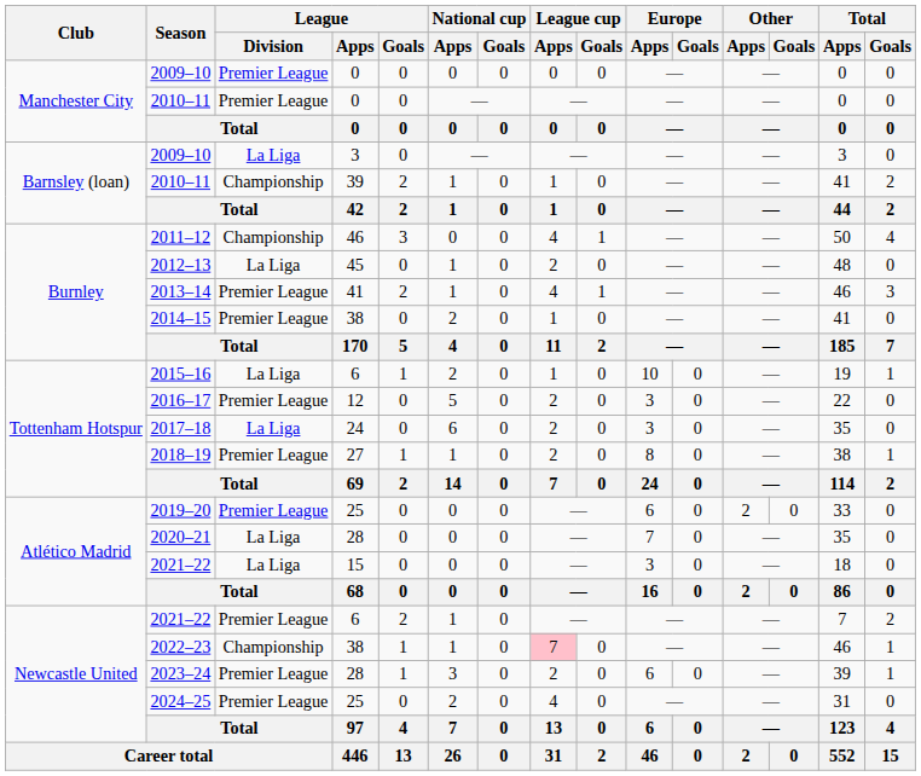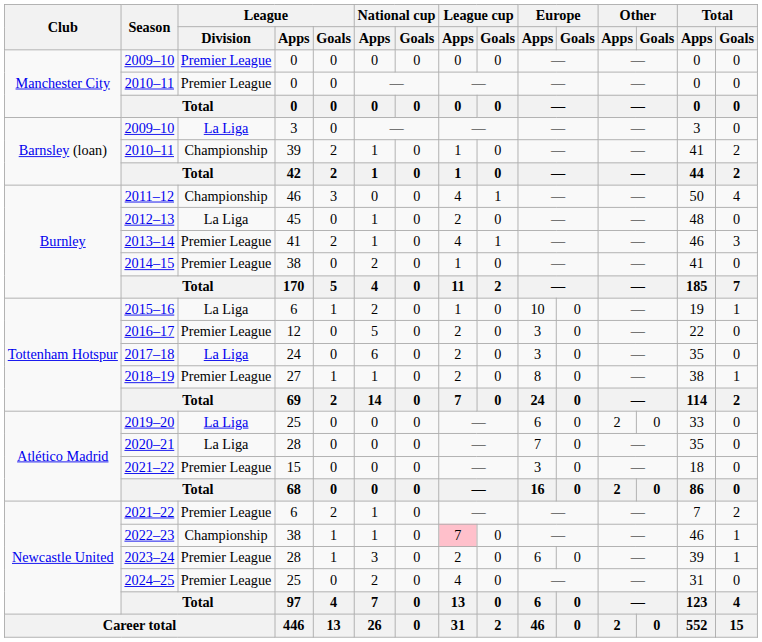 <table class="wikitable" style="text-align: center;">
 <tr>
 <th rowspan="2">Club</th>
 <th rowspan="2">Season</th>
 <th colspan="3">League</th>
 <th colspan="2">National cup</th>
 <th colspan="2">League cup</th>
 <th colspan="2">Europe</th>
 <th colspan="2">Other</th>
 <th colspan="2">Total</th>
 </tr>
 <tr>
 <th>Division</th>
 <th>Apps</th>
 <th>Goals</th>
 <th>Apps</th>
 <th>Goals</th>
 <th>Apps</th>
 <th>Goals</th>
 <th>Apps</th>
 <th>Goals</th>
 <th>Apps</th>
 <th>Goals</th>
 <th>Apps</th>
 <th>Goals</th>
 </tr>
 <tr>
 <td rowspan="3"><a href='#'>Manchester City</a></td>
 <td><a href='#'>2009–10</a></td>
 <td><a href='#'>Premier League</a></td>
 <td>0</td>
 <td>0</td>
 <td>0</td>
 <td>0</td>
 <td>0</td>
 <td>0</td>
 <td colspan="2">—</td>
 <td colspan="2">—</td>
 <td>0</td>
 <td>0</td>
 </tr>
 <tr>
 <td><a href='#'>2010–11</a></td>
 <td>Premier League</td>
 <td>0</td>
 <td>0</td>
 <td colspan="2">—</td>
 <td colspan="2">—</td>
 <td colspan="2">—</td>
 <td colspan="2">—</td>
 <td>0</td>
 <td>0</td>
 </tr>
 <tr>
 <th colspan="2">Total</th>
 <th>0</th>
 <th>0</th>
 <th>0</th>
 <th>0</th>
 <th>0</th>
 <th>0</th>
 <th colspan="2">—</th>
 <th colspan="2">—</th>
 <th>0</th>
 <th>0</th>
 </tr>
 <tr>
 <td rowspan="3"><a href='#'>Barnsley</a> (loan)</td>
 <td><a href='#'>2009–10</a></td>
 <td><a href='#'>La Liga</a></td>
 <td>3</td>
 <td>0</td>
 <td colspan="2">—</td>
 <td colspan="2">—</td>
 <td colspan="2">—</td>
 <td colspan="2">—</td>
 <td>3</td>
 <td>0</td>
 </tr>
 <tr>
 <td><a href='#'>2010–11</a></td>
 <td>Championship</td>
 <td>39</td>
 <td>2</td>
 <td>1</td>
 <td>0</td>
 <td>1</td>
 <td>0</td>
 <td colspan="2">—</td>
 <td colspan="2">—</td>
 <td>41</td>
 <td>2</td>
 </tr>
 <tr>
 <th colspan="2">Total</th>
 <th>42</th>
 <th>2</th>
 <th>1</th>
 <th>0</th>
 <th>1</th>
 <th>0</th>
 <th colspan="2">—</th>
 <th colspan="2">—</th>
 <th>44</th>
 <th>2</th>
 </tr>
 <tr>
 <td rowspan="5"><a href='#'>Burnley</a></td>
 <td><a href='#'>2011–12</a></td>
 <td>Championship</td>
 <td>46</td>
 <td>3</td>
 <td>0</td>
 <td>0</td>
 <td>4</td>
 <td>1</td>
 <td colspan="2">—</td>
 <td colspan="2">—</td>
 <td>50</td>
 <td>4</td>
 </tr>
 <tr>
 <td><a href='#'>2012–13</a></td>
 <td>La Liga</td>
 <td>45</td>
 <td>0</td>
 <td>1</td>
 <td>0</td>
 <td>2</td>
 <td>0</td>
 <td colspan="2">—</td>
 <td colspan="2">—</td>
 <td>48</td>
 <td>0</td>
 </tr>
 <tr>
 <td><a href='#'>2013–14</a></td>
 <td>Premier League</td>
 <td>41</td>
 <td>2</td>
 <td>1</td>
 <td>0</td>
 <td>4</td>
 <td>1</td>
 <td colspan="2">—</td>
 <td colspan="2">—</td>
 <td>46</td>
 <td>3</td>
 </tr>
 <tr>
 <td><a href='#'>2014–15</a></td>
 <td>Premier League</td>
 <td>38</td>
 <td>0</td>
 <td>2</td>
 <td>0</td>
 <td>1</td>
 <td>0</td>
 <td colspan="2">—</td>
 <td colspan="2">—</td>
 <td>41</td>
 <td>0</td>
 </tr>
 <tr>
 <th colspan="2">Total</th>
 <th>170</th>
 <th>5</th>
 <th>4</th>
 <th>0</th>
 <th>11</th>
 <th>2</th>
 <th colspan="2">—</th>
 <th colspan="2">—</th>
 <th>185</th>
 <th>7</th>
 </tr>
 <tr>
 <td rowspan="5"><a href='#'>Tottenham Hotspur</a></td>
 <td><a href='#'>2015–16</a></td>
 <td>La Liga</td>
 <td>6</td>
 <td>1</td>
 <td>2</td>
 <td>0</td>
 <td>1</td>
 <td>0</td>
 <td>10</td>
 <td>0</td>
 <td colspan="2">—</td>
 <td>19</td>
 <td>1</td>
 </tr>
 <tr>
 <td><a href='#'>2016–17</a></td>
 <td>Premier League</td>
 <td>12</td>
 <td>0</td>
 <td>5</td>
 <td>0</td>
 <td>2</td>
 <td>0</td>
 <td>3</td>
 <td>0</td>
 <td colspan="2">—</td>
 <td>22</td>
 <td>0</td>
 </tr>
 <tr>
 <td><a href='#'>2017–18</a></td>
 <td><a href='#'>La Liga</a></td>
 <td>24</td>
 <td>0</td>
 <td>6</td>
 <td>0</td>
 <td>2</td>
 <td>0</td>
 <td>3</td>
 <td>0</td>
 <td colspan="2">—</td>
 <td>35</td>
 <td>0</td>
 </tr>
 <tr>
 <td><a href='#'>2018–19</a></td>
 <td>Premier League</td>
 <td>27</td>
 <td>1</td>
 <td>1</td>
 <td>0</td>
 <td>2</td>
 <td>0</td>
 <td>8</td>
 <td>0</td>
 <td colspan="2">—</td>
 <td>38</td>
 <td>1</td>
 </tr>
 <tr>
 <th colspan="2">Total</th>
 <th>69</th>
 <th>2</th>
 <th>14</th>
 <th>0</th>
 <th>7</th>
 <th>0</th>
 <th>24</th>
 <th>0</th>
 <th colspan="2">—</th>
 <th>114</th>
 <th>2</th>
 </tr>
 <tr>
 <td rowspan="4"><a href='#'>Atlético Madrid</a></td>
 <td><a href='#'>2019–20</a></td>
-<td><a href='#'>Premier League</a></td>
+<td><a href='#'>La Liga</a></td>
 <td>25</td>
 <td>0</td>
 <td>0</td>
 <td>0</td>
 <td colspan="2">—</td>
 <td>6</td>
 <td>0</td>
 <td>2</td>
 <td>0</td>
 <td>33</td>
 <td>0</td>
 </tr>
 <tr>
 <td><a href='#'>2020–21</a></td>
 <td>La Liga</td>
 <td>28</td>
 <td>0</td>
 <td>0</td>
 <td>0</td>
 <td colspan="2">—</td>
 <td>7</td>
 <td>0</td>
 <td colspan="2">—</td>
 <td>35</td>
 <td>0</td>
 </tr>
 <tr>
 <td><a href='#'>2021–22</a></td>
-<td>La Liga</td>
+<td>Premier League</td>
 <td>15</td>
 <td>0</td>
 <td>0</td>
 <td>0</td>
 <td colspan="2">—</td>
 <td>3</td>
 <td>0</td>
 <td colspan="2">—</td>
 <td>18</td>
 <td>0</td>
 </tr>
 <tr>
 <th colspan="2">Total</th>
 <th>68</th>
 <th>0</th>
 <th>0</th>
 <th>0</th>
 <th colspan="2">—</th>
 <th>16</th>
 <th>0</th>
 <th>2</th>
 <th>0</th>
 <th>86</th>
 <th>0</th>
 </tr>
 <tr>
 <td rowspan="5"><a href='#'>Newcastle United</a></td>
 <td><a href='#'>2021–22</a></td>
 <td>Premier League</td>
 <td>6</td>
 <td>2</td>
 <td>1</td>
 <td>0</td>
 <td colspan="2">—</td>
 <td colspan="2">—</td>
 <td colspan="2">—</td>
 <td>7</td>
 <td>2</td>
 </tr>
 <tr>
 <td><a href='#'>2022–23</a></td>
 <td>Championship</td>
 <td>38</td>
 <td>1</td>
 <td>1</td>
 <td>0</td>
 <td style="background: pink;">7</td>
 <td>0</td>
 <td colspan="2">—</td>
 <td colspan="2">—</td>
 <td>46</td>
 <td>1</td>
 </tr>
 <tr>
 <td><a href='#'>2023–24</a></td>
 <td>Premier League</td>
 <td>28</td>
 <td>1</td>
 <td>3</td>
 <td>0</td>
 <td>2</td>
 <td>0</td>
 <td>6</td>
 <td>0</td>
 <td colspan="2">—</td>
 <td>39</td>
 <td>1</td>
 </tr>
 <tr>
 <td><a href='#'>2024–25</a></td>
 <td>Premier League</td>
 <td>25</td>
 <td>0</td>
 <td>2</td>
 <td>0</td>
 <td>4</td>
 <td>0</td>
 <td colspan="2">—</td>
 <td colspan="2">—</td>
 <td>31</td>
 <td>0</td>
 </tr>
 <tr>
 <th colspan="2">Total</th>
 <th>97</th>
 <th>4</th>
 <th>7</th>
 <th>0</th>
 <th>13</th>
 <th>0</th>
 <th>6</th>
 <th>0</th>
 <th colspan="2">—</th>
 <th>123</th>
 <th>4</th>
 </tr>
 <tr>
 <th colspan="3">Career total</th>
 <th>446</th>
 <th>13</th>
 <th>26</th>
 <th>0</th>
 <th>31</th>
 <th>2</th>
 <th>46</th>
 <th>0</th>
 <th>2</th>
 <th>0</th>
 <th>552</th>
 <th>15</th>
 </tr>
 </table>
